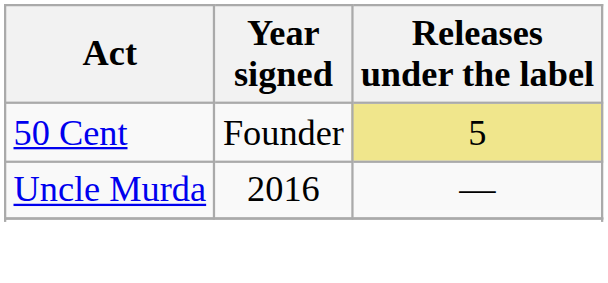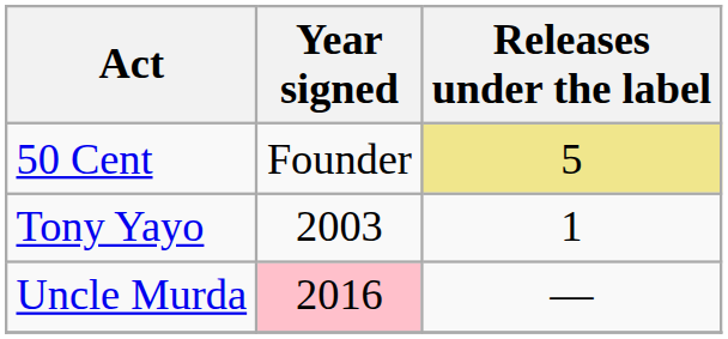 <table class="wikitable">
 <tr>
 <th>Act</th>
 <th>Year <br>signed</th>
 <th>Releases <br>under the label</th>
 </tr>
 <tr>
 <td><a href='#'>50 Cent</a></td>
 <td style="text-align:center;">Founder</td>
 <td style="background: khaki; text-align:center;">5</td>
 </tr>
 <tr>
+<td><a href='#'>Tony Yayo</a></td>
+<td style="text-align:center;">2003</td>
+<td style="text-align:center;">1</td>
+</tr>
+<tr>
 <td><a href='#'>Uncle Murda</a></td>
-<td style="text-align:center;">2016</td>
+<td style="background: pink; text-align:center;">2016</td>
 <td style="text-align:center;">—</td>
 </tr>
 <tr>
 </tr>
 <tr>
 </tr>
 </table>
